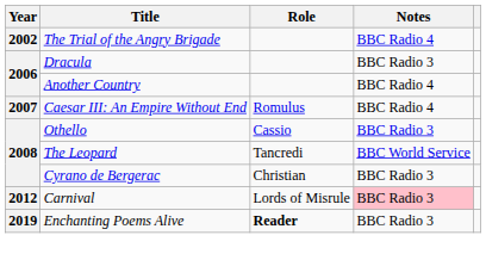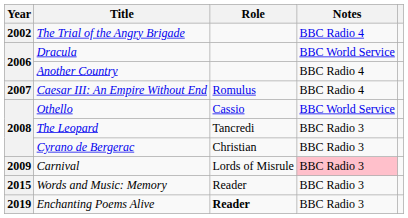 <table class="wikitable plainrowheaders sortable" style="margin-right: 0;">
 <tr>
 <th scope="col">Year</th>
 <th scope="col">Title</th>
 <th scope="col">Role</th>
 <th scope="col" class="unsortable">Notes</th>
 <th scope="col" class="unsortable"></th>
 </tr>
 <tr>
 <th scope="row">2002</th>
 <td><em><a href='#'>The Trial of the Angry Brigade</a></em></td>
 <td></td>
 <td><a href='#'>BBC Radio 4</a></td>
 <td style="text-align: center;"></td>
 </tr>
 <tr>
 <th rowspan="2" scope="row">2006</th>
 <td><em><a href='#'>Dracula</a></em></td>
 <td></td>
-<td>BBC Radio 3</td>
+<td><a href='#'>BBC World Service</a></td>
 <td style="text-align: center;"></td>
 </tr>
 <tr>
 <td><em><a href='#'>Another Country</a></em></td>
 <td></td>
 <td>BBC Radio 4</td>
 <td style="text-align: center;"></td>
 </tr>
 <tr>
 <th scope="row">2007</th>
 <td><em><a href='#'>Caesar III: An Empire Without End</a></em></td>
 <td><a href='#'>Romulus</a></td>
 <td>BBC Radio 4</td>
 <td style="text-align: center;"></td>
 </tr>
 <tr>
 <th rowspan="3" scope="row">2008</th>
 <td><em><a href='#'>Othello</a></em></td>
 <td><a href='#'>Cassio</a></td>
-<td><a href='#'>BBC Radio 3</a></td>
+<td><a href='#'>BBC World Service</a></td>
 <td style="text-align: center;"></td>
 </tr>
 <tr>
 <td><em><a href='#'>The Leopard</a></em></td>
 <td>Tancredi</td>
-<td><a href='#'>BBC World Service</a></td>
+<td>BBC Radio 3</td>
 <td style="text-align: center;"></td>
 </tr>
 <tr>
 <td><em><a href='#'>Cyrano de Bergerac</a></em></td>
 <td>Christian</td>
 <td>BBC Radio 3</td>
 <td style="text-align: center;"></td>
 </tr>
 <tr>
-<th scope="row">2012</th>
+<th scope="row">2009</th>
 <td><em>Carnival</em></td>
 <td>Lords of Misrule</td>
 <td style="background: pink;">BBC Radio 3</td>
+<td style="text-align: center;"></td>
+</tr>
+<tr>
+<th scope="row">2015</th>
+<td><em>Words and Music: Memory</em></td>
+<td>Reader</td>
+<td>BBC Radio 3</td>
 <td style="text-align: center;"></td>
 </tr>
 <tr>
 <th scope="row">2019</th>
 <td><em>Enchanting Poems Alive</em></td>
 <td><strong>Reader</strong></td>
 <td>BBC Radio 3</td>
 <td style="text-align: center;"></td>
 </tr>
 </table>
